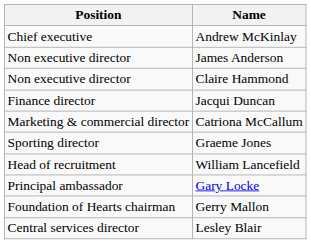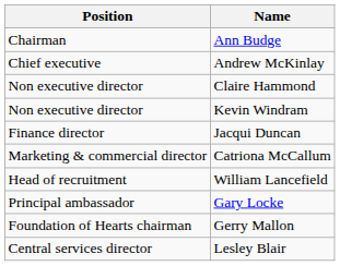 <table class="wikitable">
 <tr>
 <th>Position</th>
 <th>Name</th>
+</tr>
+<tr>
+<td>Chairman</td>
+<td><a href='#'>Ann Budge</a></td>
 </tr>
 <tr>
 <td>Chief executive</td>
 <td>Andrew McKinlay</td>
 </tr>
 <tr>
 <td>Non executive director</td>
-<td>James Anderson</td>
+<td>Claire Hammond</td>
 </tr>
 <tr>
 <td>Non executive director</td>
-<td>Claire Hammond</td>
+<td>Kevin Windram</td>
 </tr>
 <tr>
 <td>Finance director</td>
 <td>Jacqui Duncan</td>
 </tr>
 <tr>
 <td>Marketing & commercial director</td>
 <td>Catriona McCallum</td>
-</tr>
-<tr>
-<td>Sporting director</td>
-<td>Graeme Jones</td>
 </tr>
 <tr>
 <td>Head of recruitment</td>
 <td>William Lancefield</td>
 </tr>
 <tr>
 <td>Principal ambassador</td>
 <td><a href='#'>Gary Locke</a></td>
 </tr>
 <tr>
 <td>Foundation of Hearts chairman</td>
 <td>Gerry Mallon</td>
 </tr>
 <tr>
 <td>Central services director</td>
 <td>Lesley Blair</td>
 </tr>
 </table>
